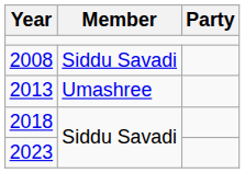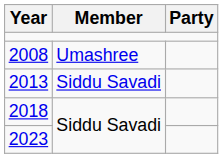 <table class="wikitable">
 <tr>
 <th>Year</th>
 <th>Member</th>
 <th colspan="2">Party</th>
 </tr>
 <tr>
 <td colspan="4"></td>
 </tr>
 <tr>
 <td><a href='#'>2008</a></td>
-<td><a href='#'>Siddu Savadi</a></td>
+<td><a href='#'>Umashree</a></td>
 <td></td>
 </tr>
 <tr>
 <td><a href='#'>2013</a></td>
-<td><a href='#'>Umashree</a></td>
+<td><a href='#'>Siddu Savadi</a></td>
 <td></td>
 </tr>
 <tr>
 <td><a href='#'>2018</a></td>
 <td rowspan="2">Siddu Savadi</td>
 <td></td>
 </tr>
 <tr>
 <td><a href='#'>2023</a></td>
 </tr>
 </table>
